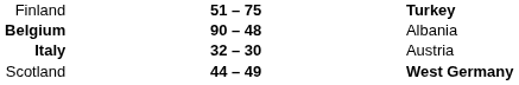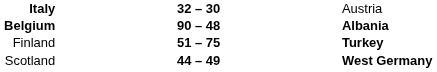 <table width=75% cellspacing=1>
 <tr>
 <th width=25%></th>
 <th width=25%></th>
 <th width=25%></th>
 </tr>
 <tr style=font-size:90%>
-<td align=right>Finland</td>
-<td align=center><strong>51 – 75</strong></td>
-<td><strong>Turkey</strong></td>
+<td align=right><strong>Italy</strong></td>
+<td align=center><strong>32 – 30</strong></td>
+<td>Austria</td>
 </tr>
 <tr style=font-size:90%>
 <td align=right><strong>Belgium</strong></td>
 <td align=center><strong>90 – 48</strong></td>
-<td>Albania</td>
+<td><strong>Albania</strong></td>
 </tr>
 <tr style=font-size:90%>
-<td align=right><strong>Italy</strong></td>
-<td align=center><strong>32 – 30</strong></td>
-<td>Austria</td>
+<td align=right>Finland</td>
+<td align=center><strong>51 – 75</strong></td>
+<td><strong>Turkey</strong></td>
 </tr>
 <tr style=font-size:90%>
 <td align=right>Scotland</td>
 <td align=center><strong>44 – 49</strong></td>
 <td><strong>West Germany</strong></td>
 </tr>
 </table>
